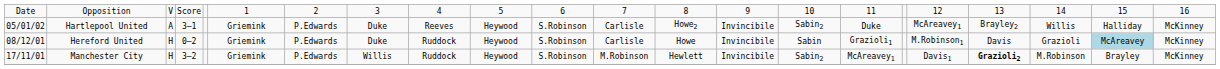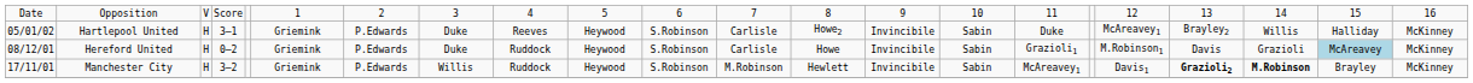 <table class="wikitable" style="font-size: 80%; text-align: center;">
 <tr style="text-align:center;">
 <td style="width:10px; ">Date</td>
 <td style="width:150px; ">Opposition</td>
 <td style="width:5px; ">V</td>
 <td style="width:5px; ">Score</td>
 <td style="width:1px; text-align:center;"></td>
 <td style="width:95px; ">1</td>
 <td style="width:75px; ">2</td>
 <td style="width:75px; ">3</td>
 <td style="width:75px; ">4</td>
 <td style="width:75px; ">5</td>
 <td style="width:75px; ">6</td>
 <td style="width:75px; ">7</td>
 <td style="width:75px; ">8</td>
 <td style="width:75px; ">9</td>
 <td style="width:75px; ">10</td>
 <td style="width:75px; ">11</td>
 <td style="width:1px; text-align:center;"></td>
 <td style="width:75px; ">12</td>
 <td style="width:75px; ">13</td>
 <td style="width:75px; ">14</td>
 <td style="width:75px; ">15</td>
 <td style="width:75px; ">16</td>
 </tr>
 <tr>
 <td>05/01/02</td>
 <td>Hartlepool United</td>
-<td>A</td>
+<td>H</td>
 <td>3–1</td>
 <td></td>
 <td>Griemink</td>
 <td>P.Edwards</td>
 <td>Duke</td>
 <td>Reeves</td>
 <td>Heywood</td>
 <td>S.Robinson</td>
 <td>Carlisle</td>
 <td>Howe<sub>2</sub></td>
 <td>Invincibile</td>
-<td>Sabin<sub>2</sub></td>
+<td>Sabin</td>
 <td>Duke</td>
 <td></td>
 <td>McAreavey<sub>1</sub></td>
 <td>Brayley<sub>2</sub></td>
 <td>Willis</td>
 <td>Halliday</td>
 <td>McKinney</td>
 </tr>
 <tr>
 <td>08/12/01</td>
 <td>Hereford United</td>
 <td>H</td>
 <td>0–2</td>
 <td></td>
 <td>Griemink</td>
 <td>P.Edwards</td>
 <td>Duke</td>
 <td>Ruddock</td>
 <td>Heywood</td>
 <td>S.Robinson</td>
 <td>Carlisle</td>
 <td>Howe</td>
 <td>Invincibile</td>
 <td>Sabin</td>
 <td>Grazioli<sub>1</sub></td>
 <td></td>
 <td>M.Robinson<sub>1</sub></td>
 <td>Davis</td>
 <td>Grazioli</td>
 <td style="background: lightblue;">McAreavey</td>
 <td>McKinney</td>
 </tr>
 <tr>
 <td>17/11/01</td>
 <td>Manchester City</td>
 <td>H</td>
 <td>3–2</td>
 <td></td>
 <td>Griemink</td>
 <td>P.Edwards</td>
 <td>Willis</td>
 <td>Ruddock</td>
 <td>Heywood</td>
 <td>S.Robinson</td>
 <td>M.Robinson</td>
 <td>Hewlett</td>
 <td>Invincibile</td>
-<td>Sabin<sub>2</sub></td>
+<td>Sabin</td>
 <td>McAreavey<sub>1</sub></td>
 <td></td>
 <td>Davis<sub>1</sub></td>
 <td><strong>Grazioli<sub>2</sub></strong></td>
-<td>M.Robinson</td>
+<td><strong>M.Robinson</strong></td>
 <td>Brayley</td>
 <td>McKinney</td>
 </tr>
 <tr>
 </tr>
 </table>
